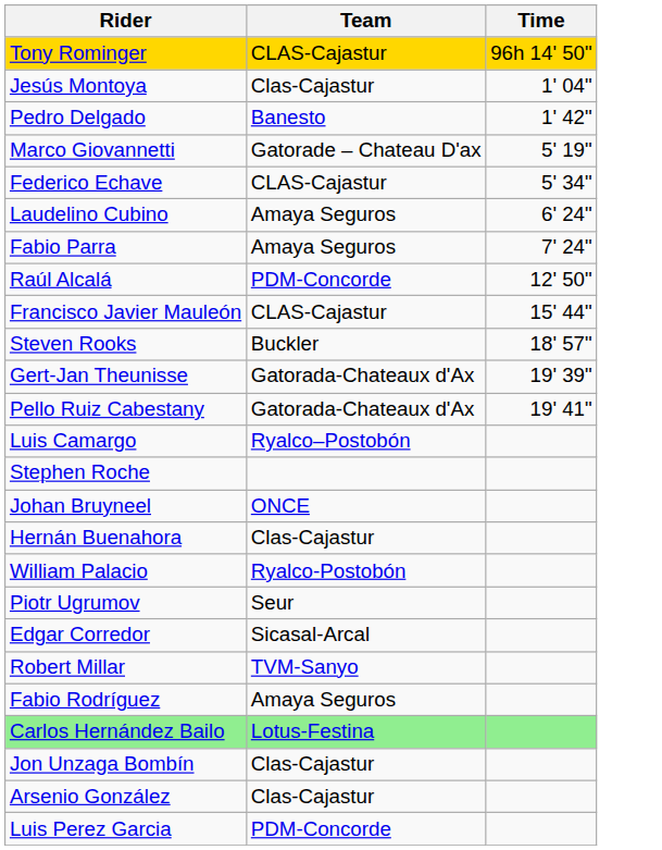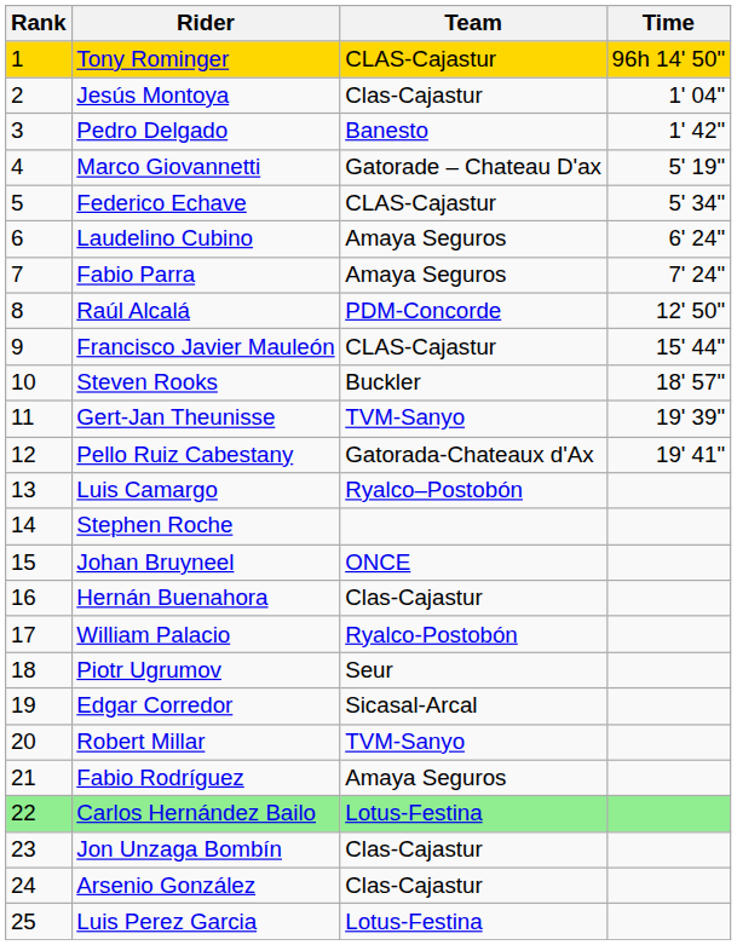 <table class="wikitable">
 <tr>
+<th>Rank</th>
 <th>Rider</th>
 <th>Team</th>
 <th>Time</th>
 </tr>
 <tr bgcolor=gold>
+<td>1</td>
 <td>	<a href='#'>Tony Rominger</a></td>
 <td>CLAS-Cajastur</td>
 <td align="right">96h 14' 50"</td>
 </tr>
 <tr>
+<td>2</td>
 <td>	<a href='#'>Jesús Montoya</a></td>
 <td>Clas-Cajastur</td>
 <td align="right">1' 04"</td>
 </tr>
 <tr>
+<td>3</td>
 <td>	<a href='#'>Pedro Delgado</a></td>
 <td><a href='#'>Banesto</a></td>
 <td align="right">1' 42"</td>
 </tr>
 <tr>
+<td>4</td>
 <td>	<a href='#'>Marco Giovannetti</a></td>
 <td>Gatorade – Chateau D'ax</td>
 <td align="right">5' 19"</td>
 </tr>
 <tr>
+<td>5</td>
 <td>	<a href='#'>Federico Echave</a></td>
 <td>CLAS-Cajastur</td>
 <td align="right">5' 34"</td>
 </tr>
 <tr>
+<td>6</td>
 <td>	<a href='#'>Laudelino Cubino</a></td>
 <td>Amaya Seguros</td>
 <td align="right">6' 24"</td>
 </tr>
 <tr>
+<td>7</td>
 <td> 	<a href='#'>Fabio Parra</a></td>
 <td>Amaya Seguros</td>
 <td align="right">7' 24"</td>
 </tr>
 <tr>
+<td>8</td>
 <td>	<a href='#'>Raúl Alcalá</a></td>
 <td><a href='#'>PDM-Concorde</a></td>
 <td align="right">12' 50"</td>
 </tr>
 <tr>
+<td>9</td>
 <td>	<a href='#'>Francisco Javier Mauleón</a></td>
 <td>CLAS-Cajastur</td>
 <td align="right">15' 44"</td>
 </tr>
 <tr>
+<td>10</td>
 <td>	<a href='#'>Steven Rooks</a></td>
 <td>Buckler</td>
 <td align="right">18' 57"</td>
 </tr>
 <tr>
+<td>11</td>
 <td>	<a href='#'>Gert-Jan Theunisse</a></td>
-<td>Gatorada-Chateaux d'Ax</td>
+<td><a href='#'>TVM-Sanyo</a></td>
 <td align="right">19' 39"</td>
 </tr>
 <tr>
+<td>12</td>
 <td>	<a href='#'>Pello Ruiz Cabestany</a></td>
 <td>Gatorada-Chateaux d'Ax</td>
 <td align="right">19' 41"</td>
 </tr>
 <tr>
+<td>13</td>
 <td>	<a href='#'>Luis Camargo</a></td>
 <td><a href='#'>Ryalco–Postobón</a></td>
 <td align="right"></td>
 </tr>
 <tr>
+<td>14</td>
 <td>	<a href='#'>Stephen Roche</a></td>
 <td></td>
 <td align="right"></td>
 </tr>
 <tr>
+<td>15</td>
 <td>	<a href='#'>Johan Bruyneel</a></td>
 <td><a href='#'>ONCE</a></td>
 <td align="right"></td>
 </tr>
 <tr>
+<td>16</td>
 <td>	<a href='#'>Hernán Buenahora</a></td>
 <td>Clas-Cajastur</td>
 <td align="right"></td>
 </tr>
 <tr>
+<td>17</td>
 <td>	<a href='#'>William Palacio</a></td>
 <td><a href='#'>Ryalco-Postobón</a></td>
 <td align="right"></td>
 </tr>
 <tr>
+<td>18</td>
 <td>	<a href='#'>Piotr Ugrumov</a></td>
 <td>Seur</td>
 <td align="right"></td>
 </tr>
 <tr>
+<td>19</td>
 <td>	<a href='#'>Edgar Corredor</a></td>
 <td>Sicasal-Arcal</td>
 <td align="right"></td>
 </tr>
 <tr>
+<td>20</td>
 <td>	<a href='#'>Robert Millar</a></td>
 <td><a href='#'>TVM-Sanyo</a></td>
 <td align="right"></td>
 </tr>
 <tr>
+<td>21</td>
 <td>	<a href='#'>Fabio Rodríguez</a></td>
 <td>Amaya Seguros</td>
 <td align="right"></td>
 </tr>
 <tr bgcolor=lightgreen>
+<td>22</td>
 <td>	<a href='#'>Carlos Hernández Bailo</a></td>
 <td><a href='#'>Lotus-Festina</a></td>
 <td align="right"></td>
 </tr>
 <tr>
+<td>23</td>
 <td>	<a href='#'>Jon Unzaga Bombín</a></td>
 <td>Clas-Cajastur</td>
 <td align="right"></td>
 </tr>
 <tr>
+<td>24</td>
 <td>	<a href='#'>Arsenio González</a></td>
 <td>Clas-Cajastur</td>
 <td align="right"></td>
 </tr>
 <tr>
+<td>25</td>
 <td>	<a href='#'>Luis Perez Garcia</a></td>
-<td><a href='#'>PDM-Concorde</a></td>
+<td><a href='#'>Lotus-Festina</a></td>
 <td align="right"></td>
 </tr>
 </table>
